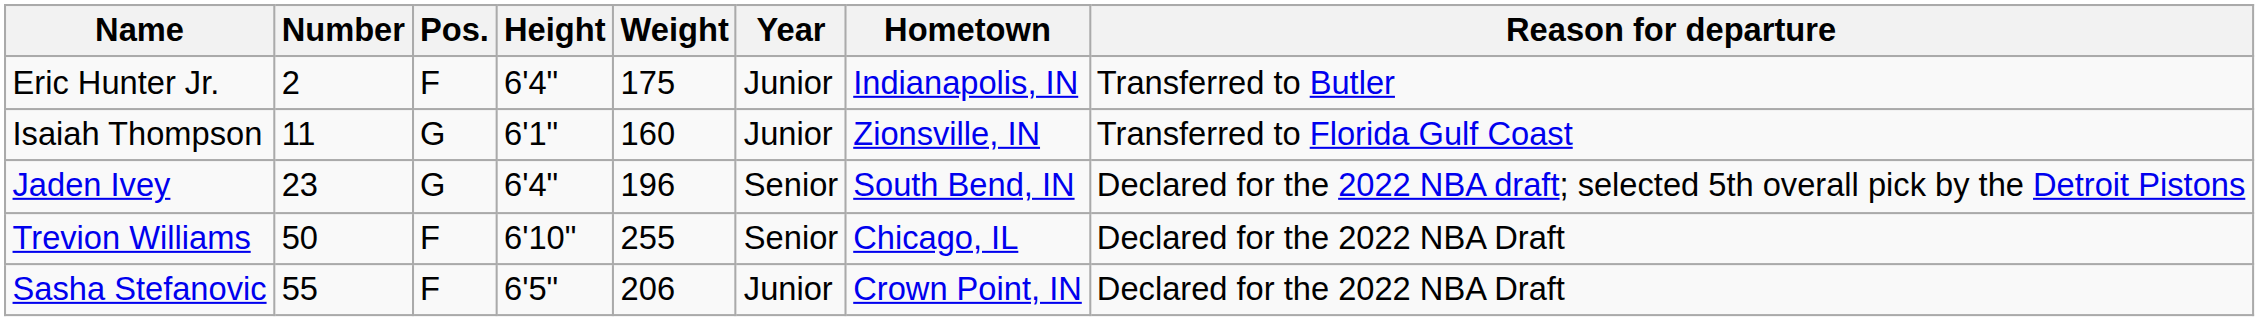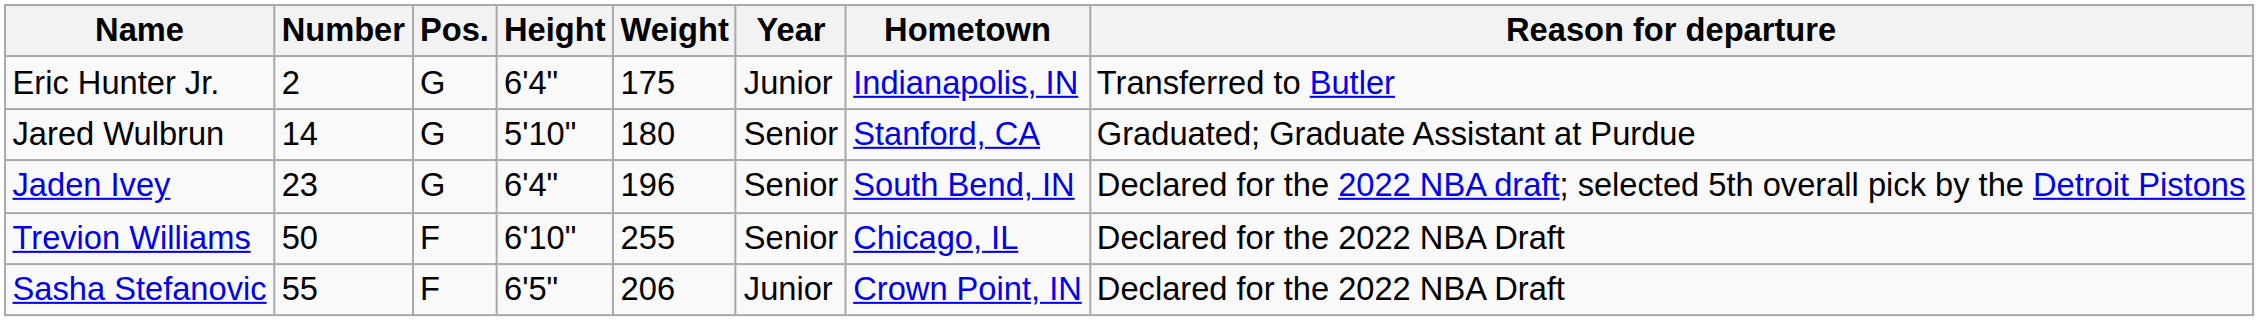 <table class="wikitable sortable" border="1">
 <tr align=center>
 <th>Name</th>
 <th>Number</th>
 <th>Pos.</th>
 <th>Height</th>
 <th>Weight</th>
 <th>Year</th>
 <th>Hometown</th>
 <th>Reason for departure</th>
 </tr>
 <tr>
 <td>Eric Hunter Jr.</td>
 <td>2</td>
-<td>F</td>
+<td>G</td>
 <td>6'4"</td>
 <td>175</td>
 <td>Junior</td>
 <td><a href='#'>Indianapolis, IN</a></td>
 <td>Transferred to <a href='#'>Butler</a></td>
 </tr>
 <tr>
-<td>Isaiah Thompson</td>
-<td>11</td>
+<td>Jared Wulbrun</td>
+<td>14</td>
 <td>G</td>
-<td>6'1"</td>
-<td>160</td>
-<td>Junior</td>
-<td><a href='#'>Zionsville, IN</a></td>
-<td>Transferred to <a href='#'>Florida Gulf Coast</a></td>
+<td>5'10"</td>
+<td>180</td>
+<td>Senior</td>
+<td><a href='#'>Stanford, CA</a></td>
+<td>Graduated; Graduate Assistant at Purdue</td>
 </tr>
 <tr>
 <td><a href='#'>Jaden Ivey</a></td>
 <td>23</td>
 <td>G</td>
 <td>6'4"</td>
 <td>196</td>
 <td>Senior</td>
 <td><a href='#'>South Bend, IN</a></td>
 <td>Declared for the <a href='#'>2022 NBA draft</a>; selected 5th overall pick by the <a href='#'>Detroit Pistons</a></td>
 </tr>
 <tr>
 <td><a href='#'>Trevion Williams</a></td>
 <td>50</td>
 <td>F</td>
 <td>6'10"</td>
 <td>255</td>
 <td>Senior</td>
 <td><a href='#'>Chicago, IL</a></td>
 <td>Declared for the 2022 NBA Draft</td>
 </tr>
 <tr>
 <td><a href='#'>Sasha Stefanovic</a></td>
 <td>55</td>
 <td>F</td>
 <td>6'5"</td>
 <td>206</td>
 <td>Junior</td>
 <td><a href='#'>Crown Point, IN</a></td>
 <td>Declared for the 2022 NBA Draft</td>
 </tr>
 </table>
